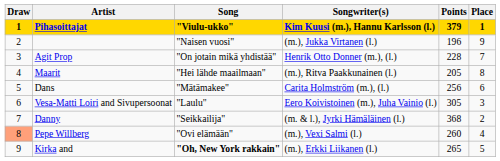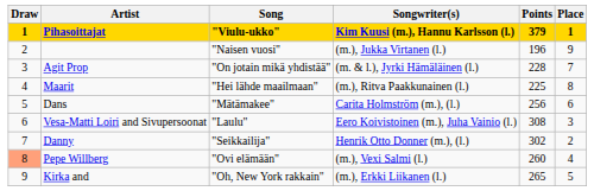 <table class="sortable wikitable" style="margin: 1em auto 1em auto; text-align:center">
 <tr>
 <th>Draw</th>
 <th>Artist</th>
 <th>Song</th>
 <th>Songwriter(s)</th>
 <th>Points</th>
 <th>Place</th>
 </tr>
 <tr style="font-weight:bold; background:gold">
 <td>1</td>
 <td align="left"><a href='#'>Pihasoittajat</a></td>
 <td align="left">"Viulu-ukko"</td>
 <td align="left"><a href='#'>Kim Kuusi</a> (m.), Hannu Karlsson (l.)</td>
 <td>379</td>
 <td>1</td>
 </tr>
 <tr>
 <td>2</td>
 <td align="left"></td>
 <td align="left">"Naisen vuosi"</td>
 <td align="left"> (m.), <a href='#'>Jukka Virtanen</a> (l.)</td>
 <td>196</td>
 <td>9</td>
 </tr>
 <tr>
 <td>3</td>
 <td align="left"><a href='#'>Agit Prop</a></td>
 <td align="left">"On jotain mikä yhdistää"</td>
-<td align="left"><a href='#'>Henrik Otto Donner</a> (m.),  (l.)</td>
+<td align="left"> (m. & l.), <a href='#'>Jyrki Hämäläinen</a> (l.)</td>
 <td>228</td>
 <td>7</td>
 </tr>
 <tr>
 <td>4</td>
 <td align="left"><a href='#'>Maarit</a></td>
 <td align="left">"Hei lähde maailmaan"</td>
 <td align="left"> (m.), Ritva Paakkunainen (l.)</td>
-<td>205</td>
+<td>225</td>
 <td>8</td>
 </tr>
 <tr>
 <td>5</td>
 <td align="left">Dans</td>
 <td align="left">"Mätämakee"</td>
 <td align="left"><a href='#'>Carita Holmström</a> (m.),  (l.)</td>
 <td>256</td>
 <td>6</td>
 </tr>
 <tr>
 <td>6</td>
 <td align="left"><a href='#'>Vesa-Matti Loiri</a> and Sivupersoonat</td>
 <td align="left">"Laulu"</td>
 <td align="left"><a href='#'>Eero Koivistoinen</a> (m.), <a href='#'>Juha Vainio</a> (l.)</td>
-<td>305</td>
+<td>308</td>
 <td>3</td>
 </tr>
 <tr>
 <td>7</td>
 <td align="left"><a href='#'>Danny</a></td>
 <td align="left">"Seikkailija"</td>
-<td align="left"> (m. & l.), <a href='#'>Jyrki Hämäläinen</a> (l.)</td>
-<td>368</td>
+<td align="left"><a href='#'>Henrik Otto Donner</a> (m.),  (l.)</td>
+<td>302</td>
 <td>2</td>
 </tr>
 <tr>
 <td style="background: lightsalmon;">8</td>
 <td align="left"><a href='#'>Pepe Willberg</a></td>
 <td align="left">"Ovi elämään"</td>
 <td align="left"> (m.), <a href='#'>Vexi Salmi</a> (l.)</td>
 <td>260</td>
 <td>4</td>
 </tr>
 <tr>
 <td>9</td>
 <td align="left"><a href='#'>Kirka</a> and </td>
-<td align="left"><strong>"Oh, New York rakkain"</strong></td>
+<td align="left">"Oh, New York rakkain"</td>
 <td align="left"> (m.), <a href='#'>Erkki Liikanen</a> (l.)</td>
 <td>265</td>
 <td>5</td>
 </tr>
 </table>
